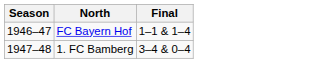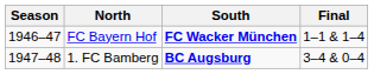 <table class="wikitable">
 <tr align="center" bgcolor="#dfdfdf">
 <th>Season</th>
 <th>North</th>
+<th>South</th>
 <th>Final</th>
 </tr>
 <tr>
 <td>1946–47</td>
 <td><a href='#'>FC Bayern Hof</a></td>
+<td><strong><a href='#'>FC Wacker München</a></strong></td>
 <td>1–1 & 1–4</td>
 </tr>
 <tr>
 <td>1947–48</td>
 <td>1. FC Bamberg</td>
+<td><strong><a href='#'>BC Augsburg</a></strong></td>
 <td>3–4 & 0–4</td>
 </tr>
 </table>
